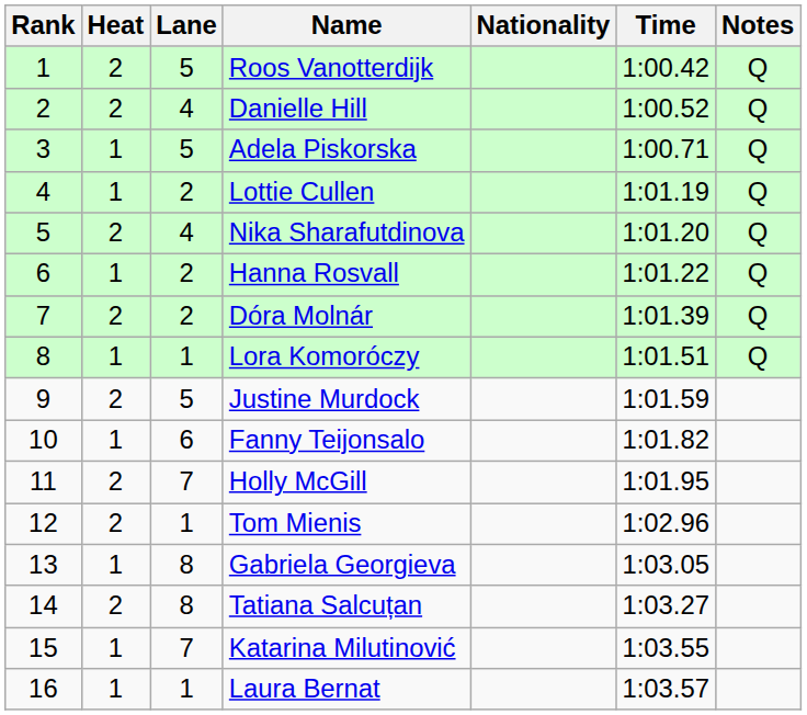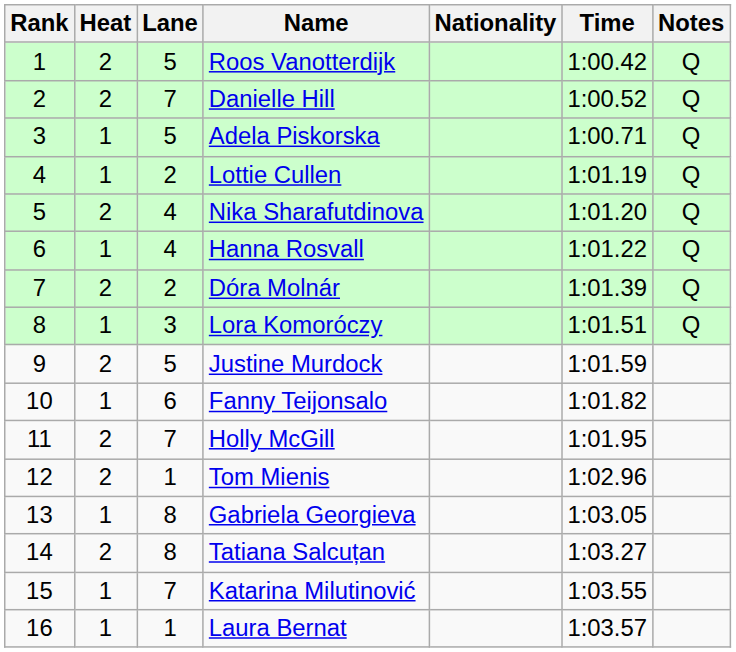 <table class="wikitable sortable" style="text-align:center">
 <tr>
 <th>Rank</th>
 <th>Heat</th>
 <th>Lane</th>
 <th>Name</th>
 <th>Nationality</th>
 <th>Time</th>
 <th>Notes</th>
 </tr>
 <tr bgcolor=ccffcc>
 <td>1</td>
 <td>2</td>
 <td>5</td>
 <td align=left><a href='#'>Roos Vanotterdijk</a></td>
 <td align=left></td>
 <td>1:00.42</td>
 <td>Q</td>
 </tr>
 <tr bgcolor=ccffcc>
 <td>2</td>
 <td>2</td>
-<td>4</td>
+<td>7</td>
 <td align=left><a href='#'>Danielle Hill</a></td>
 <td align=left></td>
 <td>1:00.52</td>
 <td>Q</td>
 </tr>
 <tr bgcolor=ccffcc>
 <td>3</td>
 <td>1</td>
 <td>5</td>
 <td align=left><a href='#'>Adela Piskorska</a></td>
 <td align=left></td>
 <td>1:00.71</td>
 <td>Q</td>
 </tr>
 <tr bgcolor=ccffcc>
 <td>4</td>
 <td>1</td>
 <td>2</td>
 <td align=left><a href='#'>Lottie Cullen</a></td>
 <td align=left></td>
 <td>1:01.19</td>
 <td>Q</td>
 </tr>
 <tr bgcolor=ccffcc>
 <td>5</td>
 <td>2</td>
 <td>4</td>
 <td align=left><a href='#'>Nika Sharafutdinova</a></td>
 <td align=left></td>
 <td>1:01.20</td>
 <td>Q</td>
 </tr>
 <tr bgcolor=ccffcc>
 <td>6</td>
 <td>1</td>
-<td>2</td>
+<td>4</td>
 <td align=left><a href='#'>Hanna Rosvall</a></td>
 <td align=left></td>
 <td>1:01.22</td>
 <td>Q</td>
 </tr>
 <tr bgcolor=ccffcc>
 <td>7</td>
 <td>2</td>
 <td>2</td>
 <td align=left><a href='#'>Dóra Molnár</a></td>
 <td align=left></td>
 <td>1:01.39</td>
 <td>Q</td>
 </tr>
 <tr bgcolor=ccffcc>
 <td>8</td>
 <td>1</td>
-<td>1</td>
+<td>3</td>
 <td align=left><a href='#'>Lora Komoróczy</a></td>
 <td align=left></td>
 <td>1:01.51</td>
 <td>Q</td>
 </tr>
 <tr>
 <td>9</td>
 <td>2</td>
 <td>5</td>
 <td align=left><a href='#'>Justine Murdock</a></td>
 <td align=left></td>
 <td>1:01.59</td>
 <td></td>
 </tr>
 <tr>
 <td>10</td>
 <td>1</td>
 <td>6</td>
 <td align=left><a href='#'>Fanny Teijonsalo</a></td>
 <td align=left></td>
 <td>1:01.82</td>
 <td></td>
 </tr>
 <tr>
 <td>11</td>
 <td>2</td>
 <td>7</td>
 <td align=left><a href='#'>Holly McGill</a></td>
 <td align=left></td>
 <td>1:01.95</td>
 <td></td>
 </tr>
 <tr>
 <td>12</td>
 <td>2</td>
 <td>1</td>
 <td align=left><a href='#'>Tom Mienis</a></td>
 <td align=left></td>
 <td>1:02.96</td>
 <td></td>
 </tr>
 <tr>
 <td>13</td>
 <td>1</td>
 <td>8</td>
 <td align=left><a href='#'>Gabriela Georgieva</a></td>
 <td align=left></td>
 <td>1:03.05</td>
 <td></td>
 </tr>
 <tr>
 <td>14</td>
 <td>2</td>
 <td>8</td>
 <td align=left><a href='#'>Tatiana Salcuțan</a></td>
 <td align=left></td>
 <td>1:03.27</td>
 <td></td>
 </tr>
 <tr>
 <td>15</td>
 <td>1</td>
 <td>7</td>
 <td align=left><a href='#'>Katarina Milutinović</a></td>
 <td align=left></td>
 <td>1:03.55</td>
 <td></td>
 </tr>
 <tr>
 <td>16</td>
 <td>1</td>
 <td>1</td>
 <td align=left><a href='#'>Laura Bernat</a></td>
 <td align=left></td>
 <td>1:03.57</td>
 <td></td>
 </tr>
 </table>
